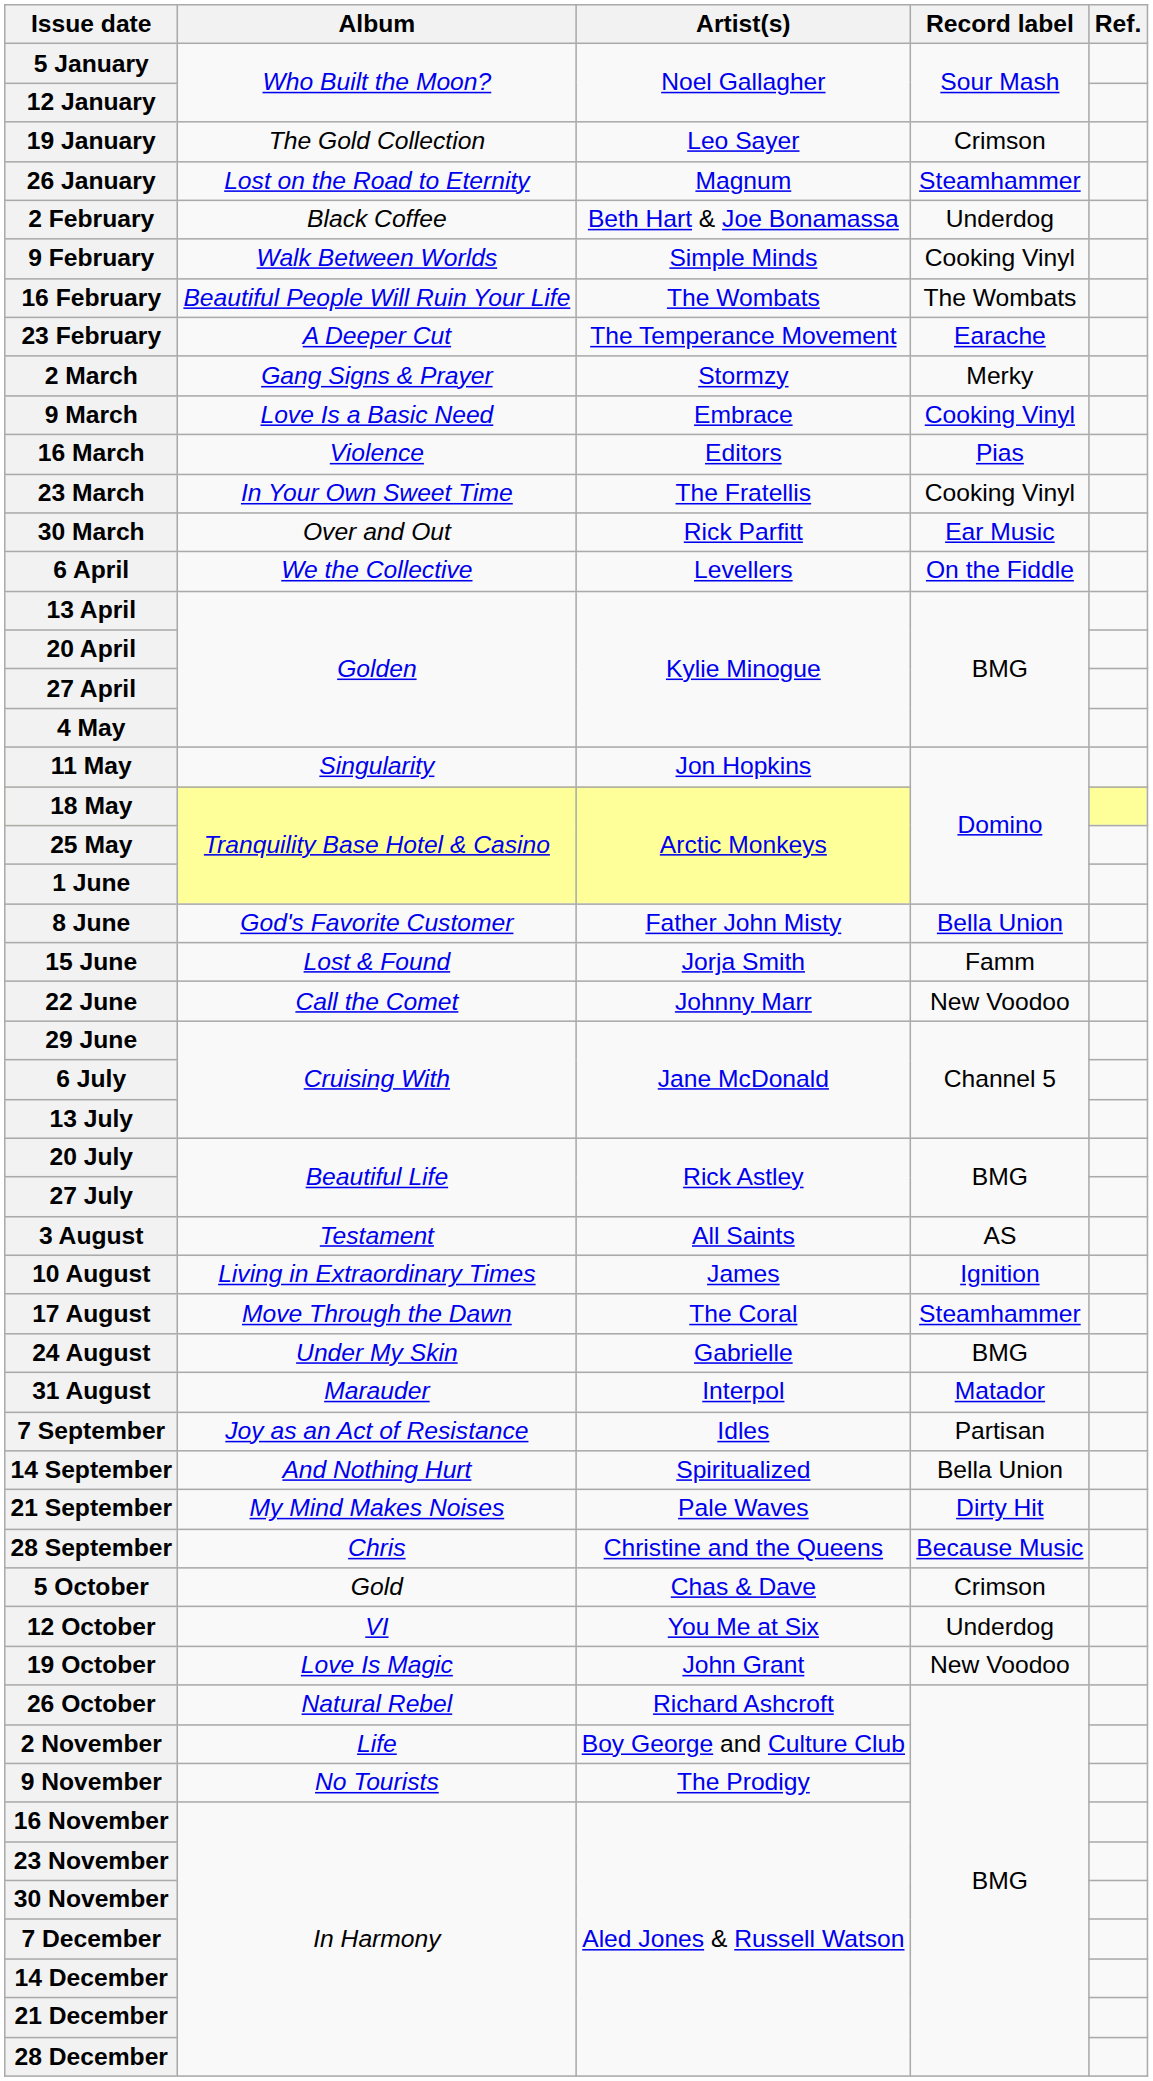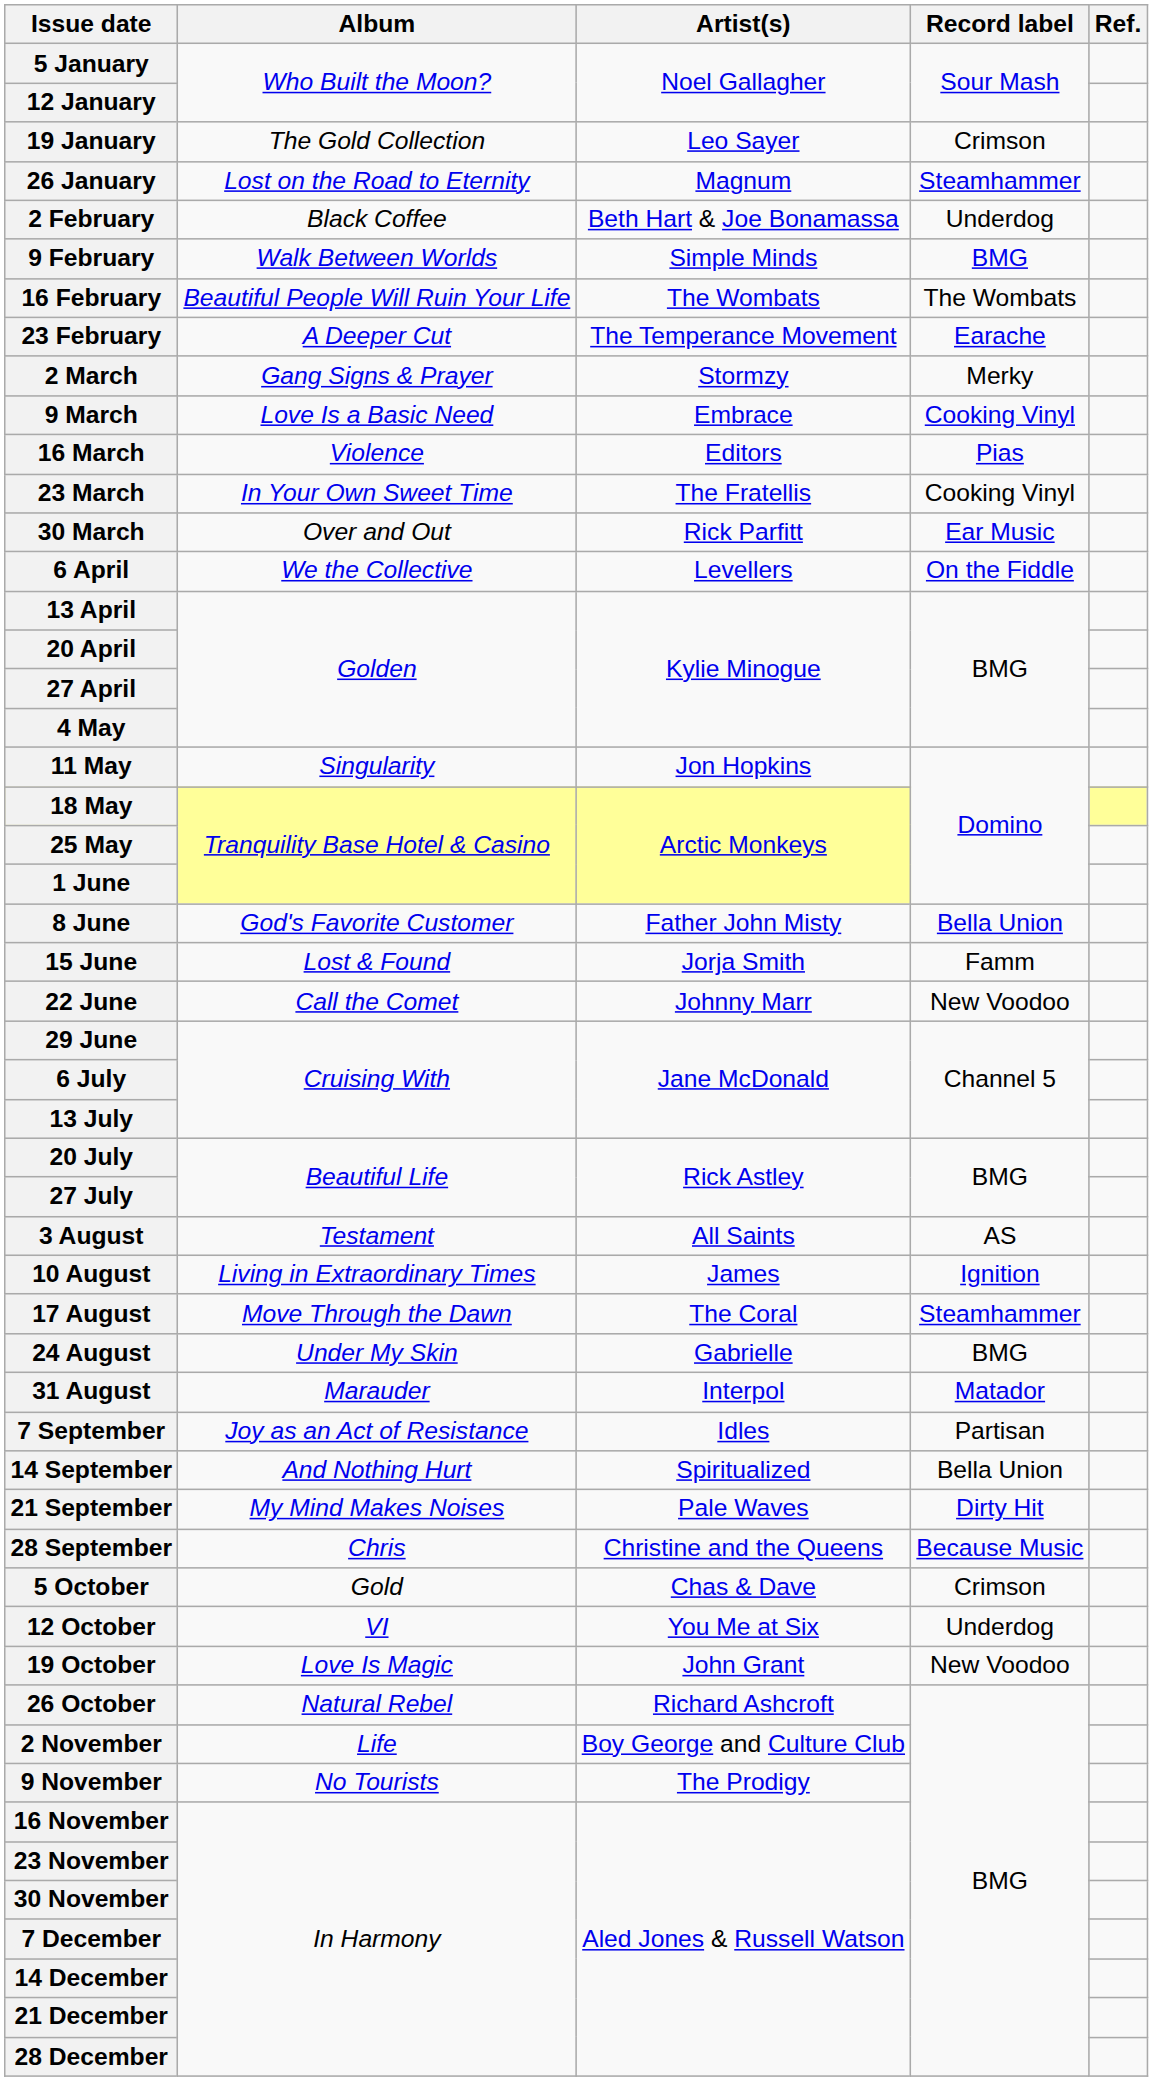 <table class="wikitable plainrowheaders">
 <tr>
 <th scope=col>Issue date</th>
 <th scope=col>Album</th>
 <th scope=col>Artist(s)</th>
 <th scope=col>Record label</th>
 <th scope=col>Ref.</th>
 </tr>
 <tr>
 <th scope=row>5 January</th>
 <td align=center rowspan="2"><em><a href='#'>Who Built the Moon?</a></em></td>
 <td align=center rowspan="2"><a href='#'>Noel Gallagher</a></td>
 <td align=center rowspan="2"><a href='#'>Sour Mash</a></td>
 <td align="center"></td>
 </tr>
 <tr>
 <th scope=row>12 January</th>
 <td align="center"></td>
 </tr>
 <tr>
 <th scope=row>19 January</th>
 <td align=center><em>The Gold Collection</em></td>
 <td align=center><a href='#'>Leo Sayer</a></td>
 <td align=center>Crimson</td>
 <td align="center"></td>
 </tr>
 <tr>
 <th scope=row>26 January</th>
 <td align=center><em><a href='#'>Lost on the Road to Eternity</a></em></td>
 <td align=center><a href='#'>Magnum</a></td>
 <td align=center><a href='#'>Steamhammer</a></td>
 <td align="center"></td>
 </tr>
 <tr>
 <th scope=row>2 February</th>
 <td align=center><em>Black Coffee</em></td>
 <td align=center><a href='#'>Beth Hart</a> & <a href='#'>Joe Bonamassa</a></td>
 <td align=center>Underdog</td>
 <td align="center"></td>
 </tr>
 <tr>
 <th scope=row>9 February</th>
 <td align=center><em><a href='#'>Walk Between Worlds</a></em></td>
 <td align=center><a href='#'>Simple Minds</a></td>
-<td align=center>Cooking Vinyl</td>
+<td align=center><a href='#'>BMG</a></td>
 <td align="center"></td>
 </tr>
 <tr>
 <th scope=row>16 February</th>
 <td align=center><em><a href='#'>Beautiful People Will Ruin Your Life</a></em></td>
 <td align=center><a href='#'>The Wombats</a></td>
 <td align=center>The Wombats</td>
 <td align="center"></td>
 </tr>
 <tr>
 <th scope=row>23 February</th>
 <td align=center><em><a href='#'>A Deeper Cut</a></em></td>
 <td align=center><a href='#'>The Temperance Movement</a></td>
 <td align=center><a href='#'>Earache</a></td>
 <td align="center"></td>
 </tr>
 <tr>
 <th scope=row>2 March</th>
 <td align=center><em><a href='#'>Gang Signs & Prayer</a></em></td>
 <td align=center><a href='#'>Stormzy</a></td>
 <td align=center>Merky</td>
 <td align="center"></td>
 </tr>
 <tr>
 <th scope=row>9 March</th>
 <td align=center><em><a href='#'>Love Is a Basic Need</a></em></td>
 <td align=center><a href='#'>Embrace</a></td>
 <td align=center><a href='#'>Cooking Vinyl</a></td>
 <td align="center"></td>
 </tr>
 <tr>
 <th scope=row>16 March</th>
 <td align=center><em><a href='#'>Violence</a></em></td>
 <td align=center><a href='#'>Editors</a></td>
 <td align=center><a href='#'>Pias</a></td>
 <td align="center"></td>
 </tr>
 <tr>
 <th scope=row>23 March</th>
 <td align=center><em><a href='#'>In Your Own Sweet Time</a></em></td>
 <td align=center><a href='#'>The Fratellis</a></td>
 <td align=center>Cooking Vinyl</td>
 <td align="center"></td>
 </tr>
 <tr>
 <th scope=row>30 March</th>
 <td align=center><em>Over and Out</em></td>
 <td align=center><a href='#'>Rick Parfitt</a></td>
 <td align=center><a href='#'>Ear Music</a></td>
 <td align="center"></td>
 </tr>
 <tr>
 <th scope=row>6 April</th>
 <td align=center><em><a href='#'>We the Collective</a></em></td>
 <td align=center><a href='#'>Levellers</a></td>
 <td align=center><a href='#'>On the Fiddle</a></td>
 <td align="center"></td>
 </tr>
 <tr>
 <th scope=row>13 April</th>
 <td align=center rowspan="4"><em><a href='#'>Golden</a></em></td>
 <td align=center rowspan="4"><a href='#'>Kylie Minogue</a></td>
 <td align=center rowspan="4">BMG</td>
 <td align="center"></td>
 </tr>
 <tr>
 <th scope=row>20 April</th>
 <td align="center"></td>
 </tr>
 <tr>
 <th scope=row>27 April</th>
 <td align="center"></td>
 </tr>
 <tr>
 <th scope=row>4 May</th>
 <td align="center"></td>
 </tr>
 <tr>
 <th scope=row>11 May</th>
 <td align=center><em><a href='#'>Singularity</a></em></td>
 <td align=center><a href='#'>Jon Hopkins</a></td>
 <td align=center rowspan="4"><a href='#'>Domino</a></td>
 <td align="center"></td>
 </tr>
 <tr bgcolor=#FFFF99>
 <th scope=row>18 May</th>
 <td align=center rowspan="3"><em><a href='#'>Tranquility Base Hotel & Casino</a></em> </td>
 <td align=center rowspan="3"><a href='#'>Arctic Monkeys</a></td>
 <td align="center"></td>
 </tr>
 <tr>
 <th scope=row>25 May</th>
 <td align="center"></td>
 </tr>
 <tr>
 <th scope=row>1 June</th>
 <td align="center"></td>
 </tr>
 <tr>
 <th scope=row>8 June</th>
 <td align=center><em><a href='#'>God's Favorite Customer</a></em></td>
 <td align=center><a href='#'>Father John Misty</a></td>
 <td align=center><a href='#'>Bella Union</a></td>
 <td align="center"></td>
 </tr>
 <tr>
 <th scope=row>15 June</th>
 <td align=center><em><a href='#'>Lost & Found</a></em></td>
 <td align=center><a href='#'>Jorja Smith</a></td>
 <td align=center>Famm</td>
 <td align="center"></td>
 </tr>
 <tr>
 <th scope=row>22 June</th>
 <td align=center><em><a href='#'>Call the Comet</a></em></td>
 <td align=center><a href='#'>Johnny Marr</a></td>
 <td align=center>New Voodoo</td>
 <td align="center"></td>
 </tr>
 <tr>
 <th scope=row>29 June</th>
 <td align=center rowspan="3"><em><a href='#'>Cruising With</a></em></td>
 <td align=center rowspan="3"><a href='#'>Jane McDonald</a></td>
 <td align=center rowspan="3">Channel 5</td>
 <td align="center"></td>
 </tr>
 <tr>
 <th scope=row>6 July</th>
 <td align="center"></td>
 </tr>
 <tr>
 <th scope=row>13 July</th>
 <td align="center"></td>
 </tr>
 <tr>
 <th scope=row>20 July</th>
 <td align=center rowspan="2"><em><a href='#'>Beautiful Life</a></em></td>
 <td align=center rowspan="2"><a href='#'>Rick Astley</a></td>
 <td align=center rowspan="2">BMG</td>
 <td align="center"></td>
 </tr>
 <tr>
 <th scope=row>27 July</th>
 <td align="center"></td>
 </tr>
 <tr>
 <th scope=row>3 August</th>
 <td align=center><em><a href='#'>Testament</a></em></td>
 <td align=center><a href='#'>All Saints</a></td>
 <td align=center>AS</td>
 <td align="center"></td>
 </tr>
 <tr>
 <th scope=row>10 August</th>
 <td align=center><em><a href='#'>Living in Extraordinary Times</a></em></td>
 <td align=center><a href='#'>James</a></td>
 <td align=center><a href='#'>Ignition</a></td>
 <td align="center"></td>
 </tr>
 <tr>
 <th scope=row>17 August</th>
 <td align=center><em><a href='#'>Move Through the Dawn</a></em></td>
 <td align=center><a href='#'>The Coral</a></td>
 <td align=center><a href='#'>Steamhammer</a></td>
 <td align="center"></td>
 </tr>
 <tr>
 <th scope=row>24 August</th>
 <td align=center><em><a href='#'>Under My Skin</a></em></td>
 <td align=center><a href='#'>Gabrielle</a></td>
 <td align=center>BMG</td>
 <td align="center"></td>
 </tr>
 <tr>
 <th scope=row>31 August</th>
 <td align=center><em><a href='#'>Marauder</a></em></td>
 <td align=center><a href='#'>Interpol</a></td>
 <td align=center><a href='#'>Matador</a></td>
 <td align="center"></td>
 </tr>
 <tr>
 <th scope=row>7 September</th>
 <td align=center><em><a href='#'>Joy as an Act of Resistance</a></em></td>
 <td align=center><a href='#'>Idles</a></td>
 <td align=center>Partisan</td>
 <td align="center"></td>
 </tr>
 <tr>
 <th scope=row>14 September</th>
 <td align=center><em><a href='#'>And Nothing Hurt</a></em></td>
 <td align=center><a href='#'>Spiritualized</a></td>
 <td align=center>Bella Union</td>
 <td align="center"></td>
 </tr>
 <tr>
 <th scope=row>21 September</th>
 <td align=center><em><a href='#'>My Mind Makes Noises</a></em></td>
 <td align=center><a href='#'>Pale Waves</a></td>
 <td align=center><a href='#'>Dirty Hit</a></td>
 <td align="center"></td>
 </tr>
 <tr>
 <th scope=row>28 September</th>
 <td align=center><em><a href='#'>Chris</a></em></td>
 <td align=center><a href='#'>Christine and the Queens</a></td>
 <td align=center><a href='#'>Because Music</a></td>
 <td align="center"></td>
 </tr>
 <tr>
 <th scope=row>5 October</th>
 <td align=center><em>Gold</em></td>
 <td align=center><a href='#'>Chas & Dave</a></td>
 <td align=center>Crimson</td>
 <td align="center"></td>
 </tr>
 <tr>
 <th scope=row>12 October</th>
 <td align=center><em><a href='#'>VI</a></em></td>
 <td align=center><a href='#'>You Me at Six</a></td>
 <td align=center>Underdog</td>
 <td align="center"></td>
 </tr>
 <tr>
 <th scope=row>19 October</th>
 <td align=center><em><a href='#'>Love Is Magic</a></em></td>
 <td align=center><a href='#'>John Grant</a></td>
 <td align=center>New Voodoo</td>
 <td align="center"></td>
 </tr>
 <tr>
 <th scope=row>26 October</th>
 <td align=center><em><a href='#'>Natural Rebel</a></em></td>
 <td align=center><a href='#'>Richard Ashcroft</a></td>
 <td align=center rowspan="10">BMG</td>
 <td align="center"></td>
 </tr>
 <tr>
 <th scope=row>2 November</th>
 <td align=center><em><a href='#'>Life</a></em></td>
 <td align=center><a href='#'>Boy George</a> and <a href='#'>Culture Club</a></td>
 <td align="center"></td>
 </tr>
 <tr>
 <th scope=row>9 November</th>
 <td align=center><em><a href='#'>No Tourists</a></em></td>
 <td align=center><a href='#'>The Prodigy</a></td>
 <td align="center"></td>
 </tr>
 <tr>
 <th scope=row>16 November</th>
 <td align=center rowspan="7"><em>In Harmony</em></td>
 <td align=center rowspan="7"><a href='#'>Aled Jones</a> & <a href='#'>Russell Watson</a></td>
 <td align="center"></td>
 </tr>
 <tr>
 <th scope=row>23 November</th>
 <td align="center"></td>
 </tr>
 <tr>
 <th scope=row>30 November</th>
 <td align="center"></td>
 </tr>
 <tr>
 <th scope=row>7 December</th>
 <td align="center"></td>
 </tr>
 <tr>
 <th scope=row>14 December</th>
 <td align="center"></td>
 </tr>
 <tr>
 <th scope=row>21 December</th>
 <td align="center"></td>
 </tr>
 <tr>
 <th scope=row>28 December</th>
 <td align="center"></td>
 </tr>
 </table>
